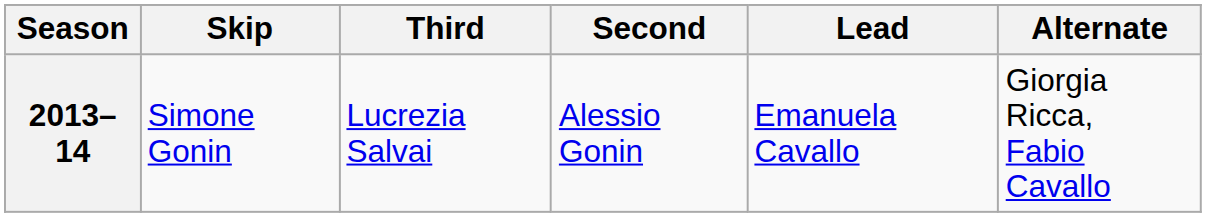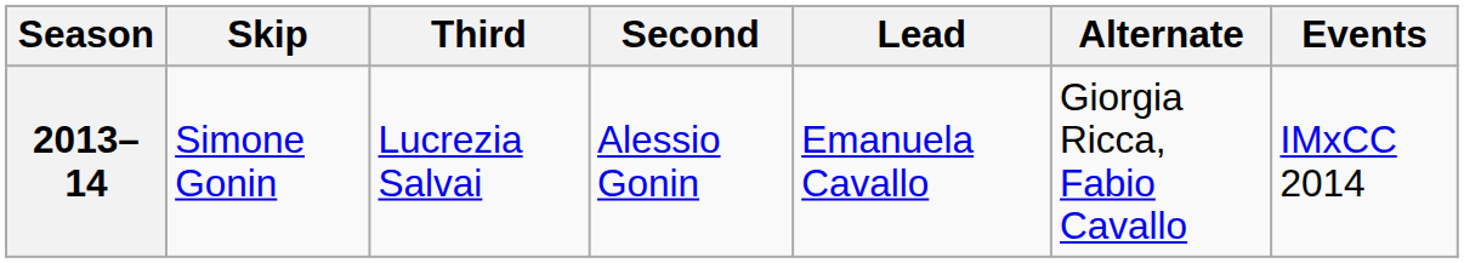 <table class="wikitable">
 <tr>
 <th scope="col">Season</th>
 <th scope="col">Skip</th>
 <th scope="col">Third</th>
 <th scope="col">Second</th>
 <th scope="col">Lead</th>
 <th scope="col">Alternate</th>
+<th scope="col">Events</th>
 </tr>
 <tr>
 <th scope="row">2013–14</th>
 <td><a href='#'>Simone Gonin</a></td>
 <td><a href='#'>Lucrezia Salvai</a></td>
 <td><a href='#'>Alessio Gonin</a></td>
 <td><a href='#'>Emanuela Cavallo</a></td>
 <td>Giorgia Ricca,<br><a href='#'>Fabio Cavallo</a></td>
+<td><a href='#'>IMxCC</a> 2014 </td>
 </tr>
 </table>
